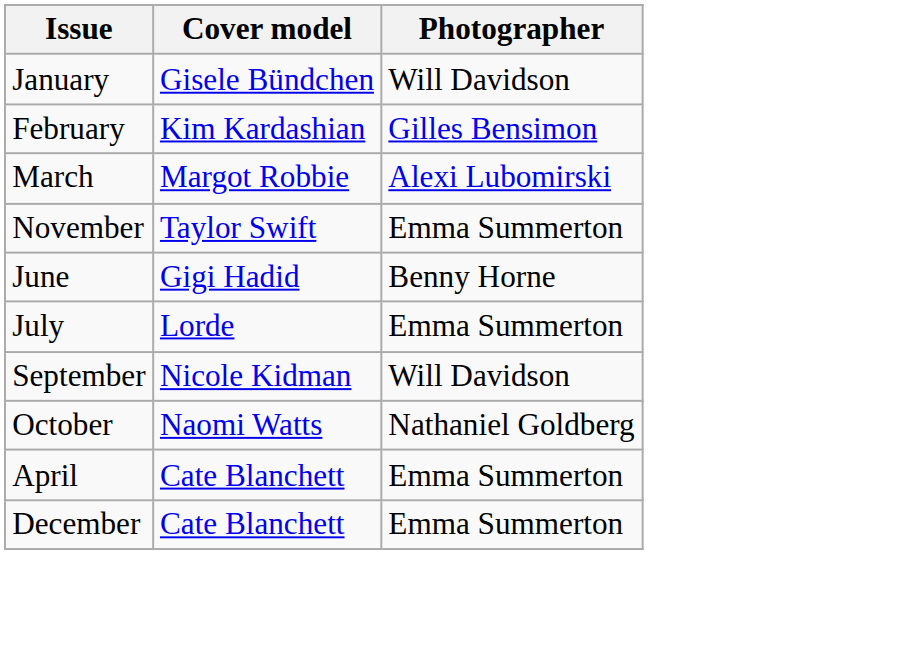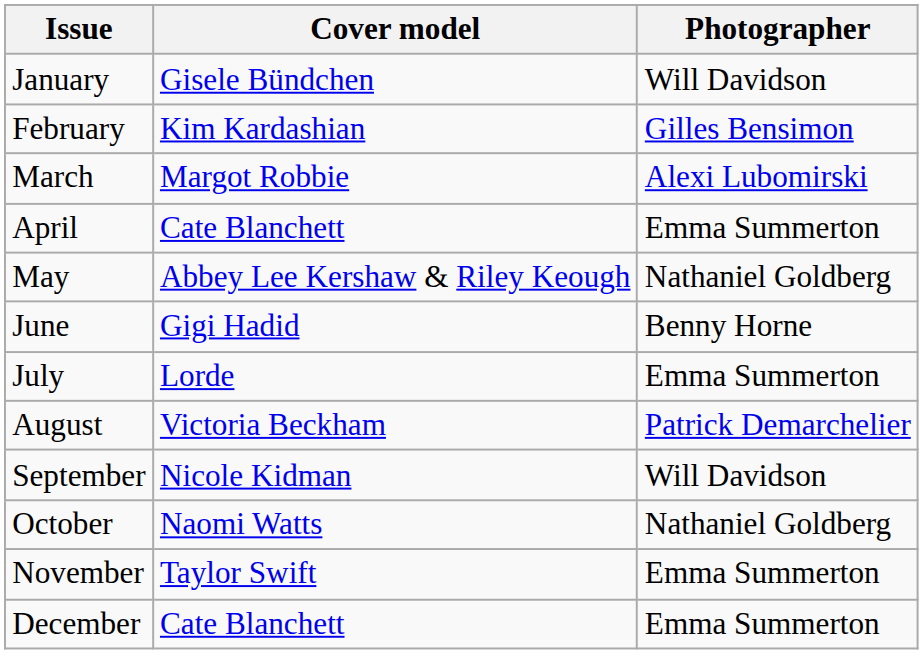 <table class="wikitable">
 <tr>
 <th>Issue</th>
 <th>Cover model</th>
 <th>Photographer</th>
 </tr>
 <tr>
 <td>January</td>
 <td><a href='#'>Gisele Bündchen</a></td>
 <td>Will Davidson</td>
 </tr>
 <tr>
 <td>February</td>
 <td><a href='#'>Kim Kardashian</a></td>
 <td><a href='#'>Gilles Bensimon</a></td>
 </tr>
 <tr>
 <td>March</td>
 <td><a href='#'>Margot Robbie</a></td>
 <td><a href='#'>Alexi Lubomirski</a></td>
 </tr>
 <tr>
-<td>November</td>
-<td><a href='#'>Taylor Swift</a></td>
+<td>April</td>
+<td><a href='#'>Cate Blanchett</a></td>
 <td>Emma Summerton</td>
+</tr>
+<tr>
+<td>May</td>
+<td><a href='#'>Abbey Lee Kershaw</a> & <a href='#'>Riley Keough</a></td>
+<td>Nathaniel Goldberg</td>
 </tr>
 <tr>
 <td>June</td>
 <td><a href='#'>Gigi Hadid</a></td>
 <td>Benny Horne</td>
 </tr>
 <tr>
 <td>July</td>
 <td><a href='#'>Lorde</a></td>
 <td>Emma Summerton</td>
 </tr>
 <tr>
+<td>August</td>
+<td><a href='#'>Victoria Beckham</a></td>
+<td><a href='#'>Patrick Demarchelier</a></td>
+</tr>
+<tr>
 <td>September</td>
 <td><a href='#'>Nicole Kidman</a></td>
 <td>Will Davidson</td>
 </tr>
 <tr>
 <td>October</td>
 <td><a href='#'>Naomi Watts</a></td>
 <td>Nathaniel Goldberg</td>
 </tr>
 <tr>
-<td>April</td>
-<td><a href='#'>Cate Blanchett</a></td>
+<td>November</td>
+<td><a href='#'>Taylor Swift</a></td>
 <td>Emma Summerton</td>
 </tr>
 <tr>
 <td>December</td>
 <td><a href='#'>Cate Blanchett</a></td>
 <td>Emma Summerton</td>
 </tr>
 </table>
